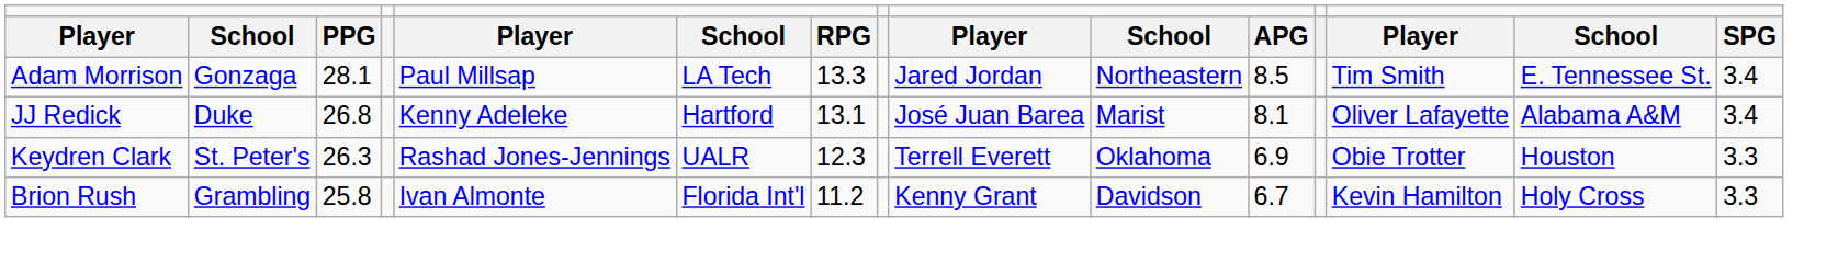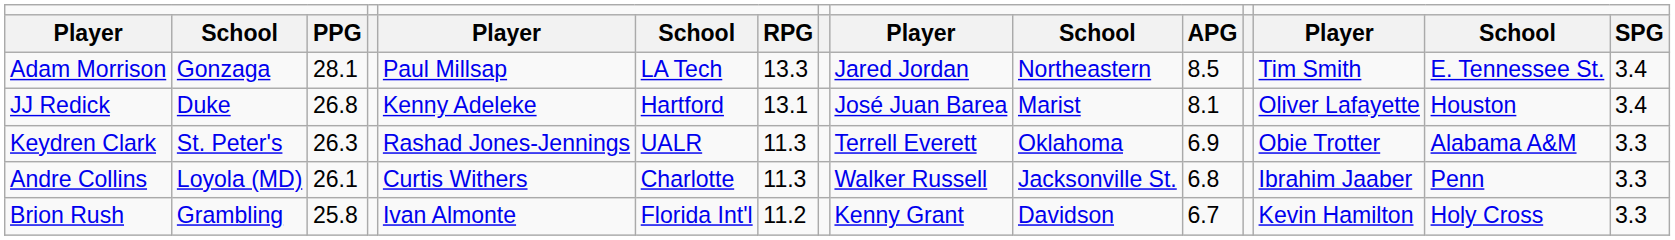 <table class="wikitable" style="text-align: left;">
 <tr>
 <td colspan=3></td>
 <td></td>
 <td colspan=3></td>
 <td></td>
 <td colspan=3></td>
 <td></td>
 <td colspan=3></td>
 </tr>
 <tr>
 <th>Player</th>
 <th>School</th>
 <th>PPG</th>
 <th></th>
 <th>Player</th>
 <th>School</th>
 <th>RPG</th>
 <th></th>
 <th>Player</th>
 <th>School</th>
 <th>APG</th>
 <th></th>
 <th>Player</th>
 <th>School</th>
 <th>SPG</th>
 </tr>
 <tr>
 <td style="text-align:left;"><a href='#'>Adam Morrison</a></td>
 <td><a href='#'>Gonzaga</a></td>
 <td>28.1</td>
 <td></td>
 <td><a href='#'>Paul Millsap</a></td>
 <td><a href='#'>LA Tech</a></td>
 <td>13.3</td>
 <td></td>
 <td><a href='#'>Jared Jordan</a></td>
 <td><a href='#'>Northeastern</a></td>
 <td>8.5</td>
 <td></td>
 <td><a href='#'>Tim Smith</a></td>
 <td><a href='#'>E. Tennessee St.</a></td>
 <td>3.4</td>
 </tr>
 <tr>
 <td style="text-align:left;"><a href='#'>JJ Redick</a></td>
 <td><a href='#'>Duke</a></td>
 <td>26.8</td>
 <td></td>
 <td><a href='#'>Kenny Adeleke</a></td>
 <td><a href='#'>Hartford</a></td>
 <td>13.1</td>
 <td></td>
 <td><a href='#'>José Juan Barea</a></td>
 <td><a href='#'>Marist</a></td>
 <td>8.1</td>
 <td></td>
 <td><a href='#'>Oliver Lafayette</a></td>
-<td><a href='#'>Alabama A&M</a></td>
+<td><a href='#'>Houston</a></td>
 <td>3.4</td>
 </tr>
 <tr>
 <td style="text-align:left;"><a href='#'>Keydren Clark</a></td>
 <td><a href='#'>St. Peter's</a></td>
 <td>26.3</td>
 <td></td>
 <td><a href='#'>Rashad Jones-Jennings</a></td>
 <td><a href='#'>UALR</a></td>
-<td>12.3</td>
+<td>11.3</td>
 <td></td>
 <td><a href='#'>Terrell Everett</a></td>
 <td><a href='#'>Oklahoma</a></td>
 <td>6.9</td>
 <td></td>
 <td><a href='#'>Obie Trotter</a></td>
-<td><a href='#'>Houston</a></td>
+<td><a href='#'>Alabama A&M</a></td>
+<td>3.3</td>
+</tr>
+<tr>
+<td style="text-align:left;"><a href='#'>Andre Collins</a></td>
+<td><a href='#'>Loyola (MD)</a></td>
+<td>26.1</td>
+<td></td>
+<td><a href='#'>Curtis Withers</a></td>
+<td><a href='#'>Charlotte</a></td>
+<td>11.3</td>
+<td></td>
+<td><a href='#'>Walker Russell</a></td>
+<td><a href='#'>Jacksonville St.</a></td>
+<td>6.8</td>
+<td></td>
+<td><a href='#'>Ibrahim Jaaber</a></td>
+<td><a href='#'>Penn</a></td>
 <td>3.3</td>
 </tr>
 <tr>
 <td style="text-align:left;"><a href='#'>Brion Rush</a></td>
 <td><a href='#'>Grambling</a></td>
 <td>25.8</td>
 <td></td>
 <td><a href='#'>Ivan Almonte</a></td>
 <td><a href='#'>Florida Int'l</a></td>
 <td>11.2</td>
 <td></td>
 <td><a href='#'>Kenny Grant</a></td>
 <td><a href='#'>Davidson</a></td>
 <td>6.7</td>
 <td></td>
 <td><a href='#'>Kevin Hamilton</a></td>
 <td><a href='#'>Holy Cross</a></td>
 <td>3.3</td>
 </tr>
 </table>
